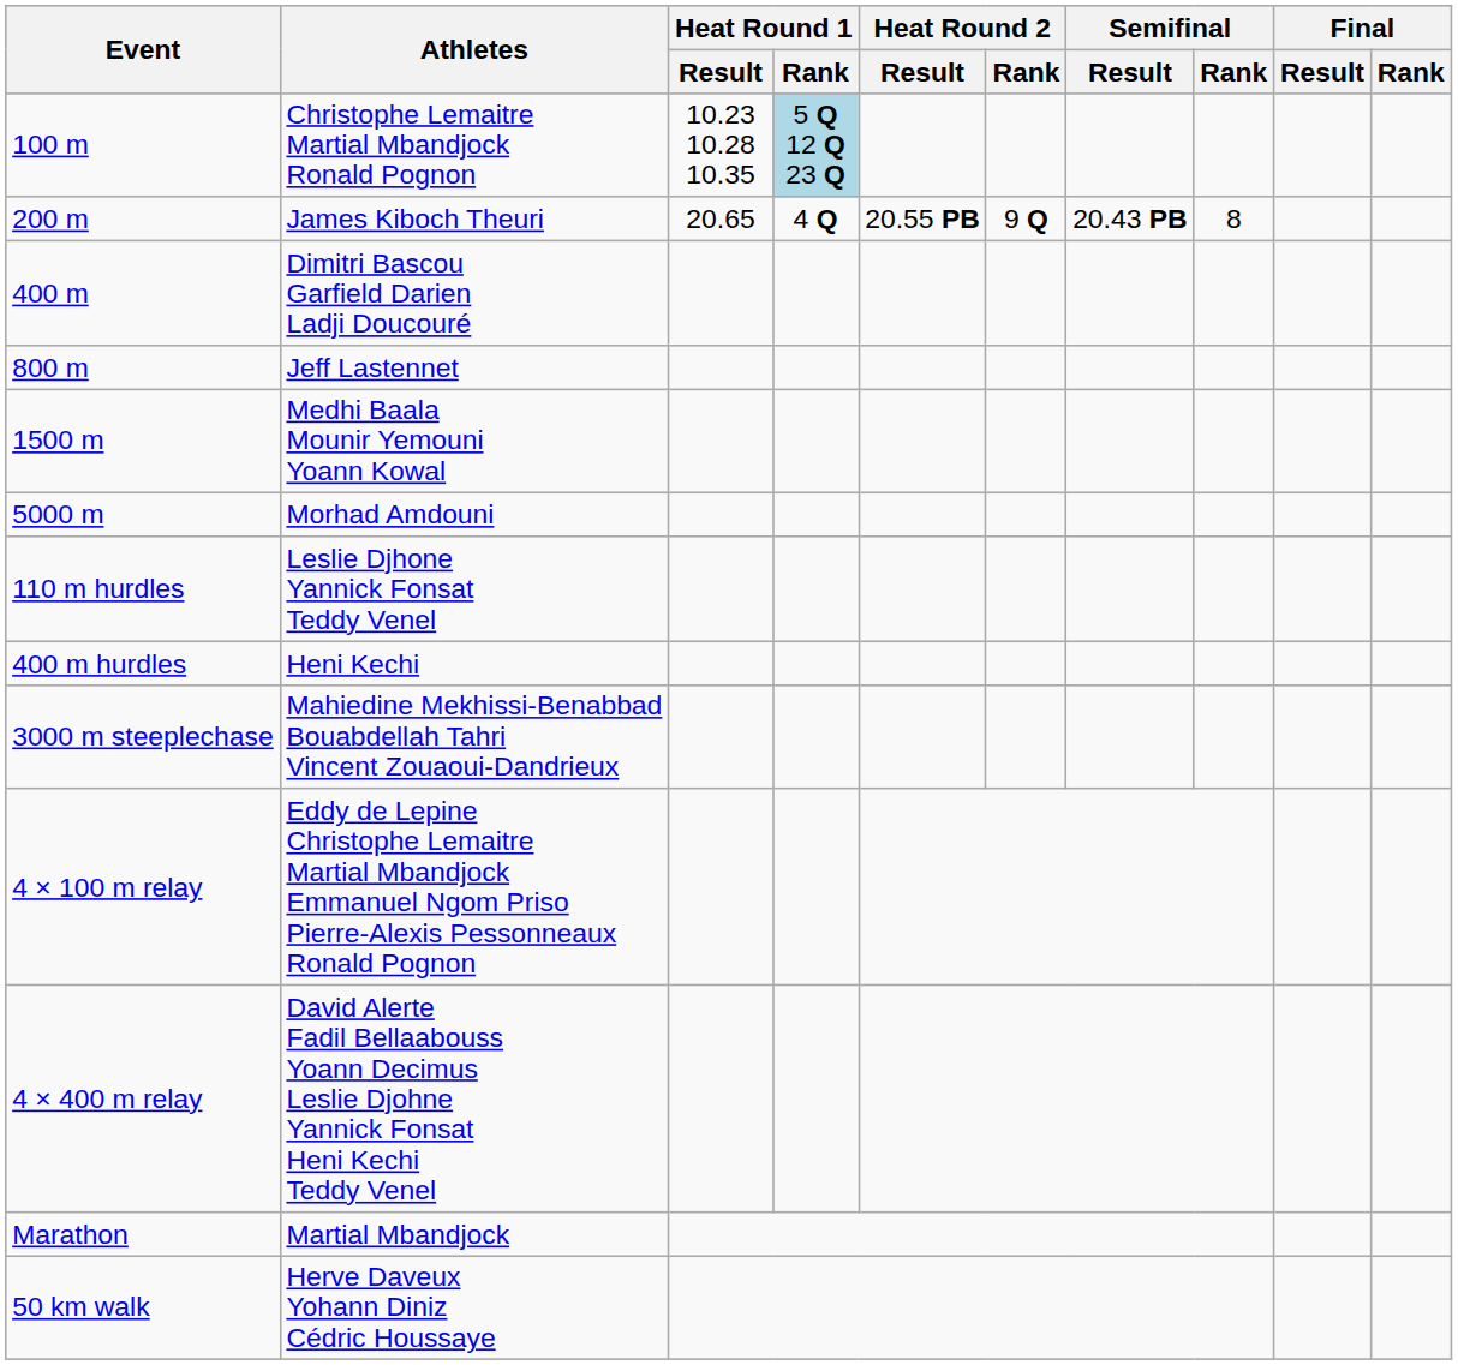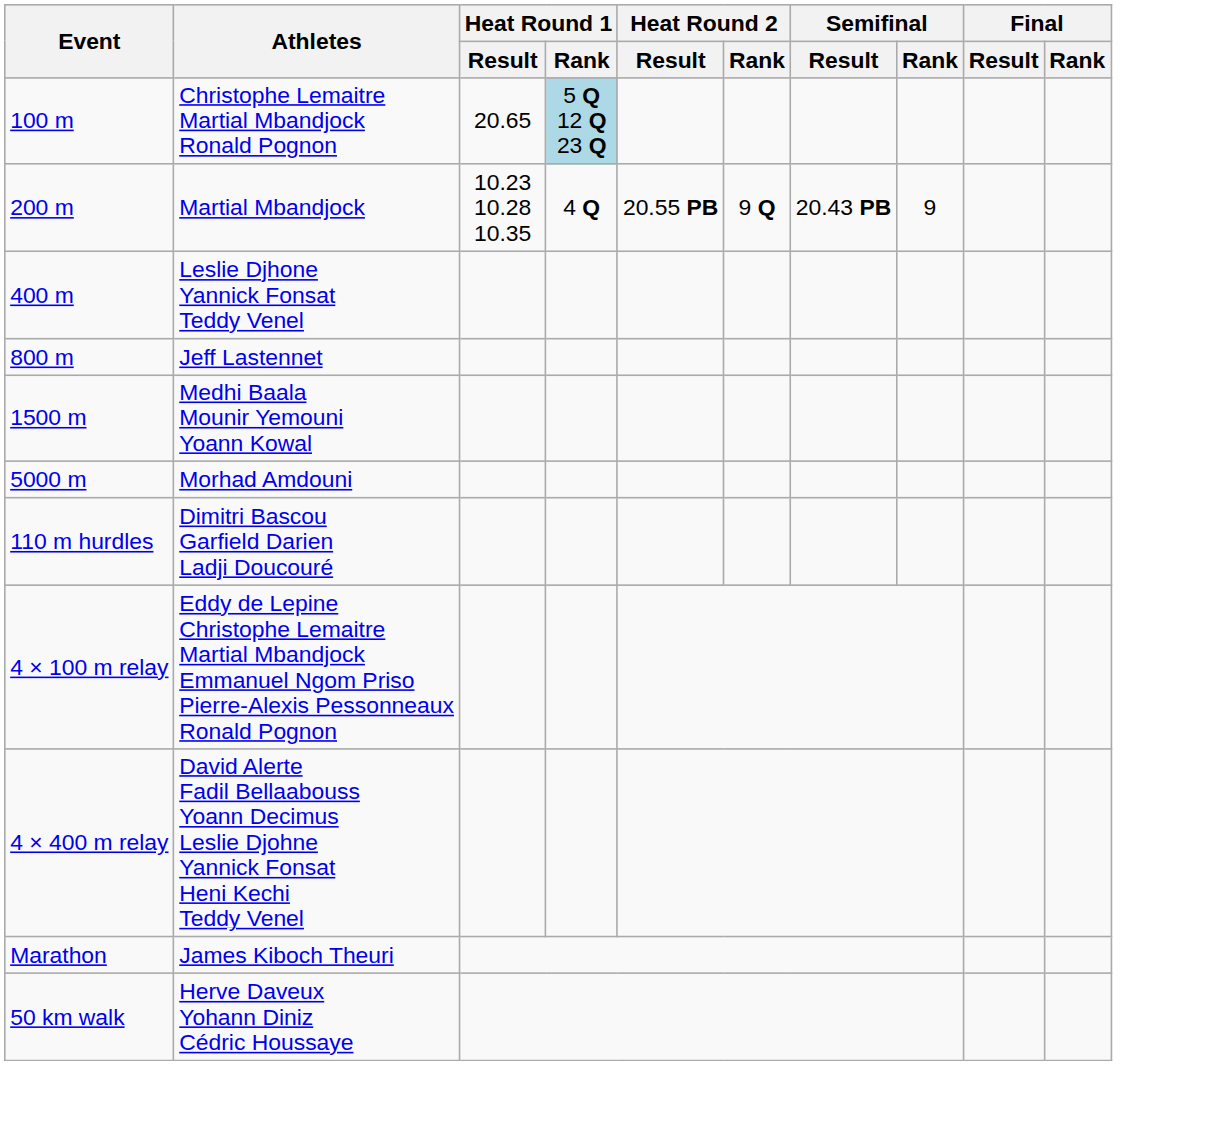 <table class="wikitable" border="1" style="font-size:90%">
 <tr>
 <th rowspan="2">Event</th>
 <th rowspan="2">Athletes</th>
 <th colspan="2">Heat Round 1</th>
 <th colspan="2">Heat Round 2</th>
 <th colspan="2">Semifinal</th>
 <th colspan="2">Final</th>
 </tr>
 <tr>
 <th>Result</th>
 <th>Rank</th>
 <th>Result</th>
 <th>Rank</th>
 <th>Result</th>
 <th>Rank</th>
 <th>Result</th>
 <th>Rank</th>
 </tr>
 <tr>
 <td><a href='#'>100 m</a></td>
 <td><a href='#'>Christophe Lemaitre</a><br><a href='#'>Martial Mbandjock</a><br><a href='#'>Ronald Pognon</a></td>
-<td align=center>10.23<br>10.28<br>10.35</td>
+<td align=center>20.65</td>
 <td align=center style="background: lightblue;">5 <strong>Q</strong><br>12 <strong>Q</strong><br>23 <strong>Q</strong></td>
 <td align=center></td>
 <td align=center></td>
 <td align=center></td>
 <td align=center></td>
 <td align=center></td>
 <td align=center></td>
 </tr>
 <tr>
 <td><a href='#'>200 m</a></td>
-<td><a href='#'>James Kiboch Theuri</a></td>
-<td align=center>20.65</td>
+<td><a href='#'>Martial Mbandjock</a></td>
+<td align=center>10.23<br>10.28<br>10.35</td>
 <td align=center>4 <strong>Q</strong></td>
 <td align=center>20.55 <strong>PB</strong></td>
 <td align=center>9 <strong>Q</strong></td>
 <td align=center>20.43 <strong>PB</strong></td>
-<td align=center>8</td>
+<td align=center>9</td>
 <td align=center></td>
 <td align=center></td>
 </tr>
 <tr>
 <td><a href='#'>400 m</a></td>
-<td><a href='#'>Dimitri Bascou</a><br><a href='#'>Garfield Darien</a><br><a href='#'>Ladji Doucouré</a></td>
+<td><a href='#'>Leslie Djhone</a><br><a href='#'>Yannick Fonsat</a><br><a href='#'>Teddy Venel</a></td>
 <td align=center></td>
 <td align=center></td>
 <td align=center></td>
 <td align=center></td>
 <td align=center></td>
 <td align=center></td>
 <td align=center></td>
 <td align=center></td>
 </tr>
 <tr>
 <td><a href='#'>800 m</a></td>
 <td><a href='#'>Jeff Lastennet</a></td>
 <td align=center></td>
 <td align=center></td>
 <td align=center></td>
 <td align=center></td>
 <td align=center></td>
 <td align=center></td>
 <td align=center></td>
 <td align=center></td>
 </tr>
 <tr>
 <td><a href='#'>1500 m</a></td>
 <td><a href='#'>Medhi Baala</a><br><a href='#'>Mounir Yemouni</a><br><a href='#'>Yoann Kowal</a></td>
 <td align=center></td>
 <td align=center></td>
 <td align=center></td>
 <td align=center></td>
 <td align=center></td>
 <td align=center></td>
 <td align=center></td>
 <td align=center></td>
 </tr>
 <tr>
 <td><a href='#'>5000 m</a></td>
 <td><a href='#'>Morhad Amdouni</a></td>
 <td align=center></td>
 <td align=center></td>
 <td align=center></td>
 <td align=center></td>
 <td align=center></td>
 <td align=center></td>
 <td align=center></td>
 <td align=center></td>
 </tr>
 <tr>
 <td><a href='#'>110 m hurdles</a></td>
-<td><a href='#'>Leslie Djhone</a><br><a href='#'>Yannick Fonsat</a><br><a href='#'>Teddy Venel</a></td>
-<td align=center></td>
-<td align=center></td>
-<td align=center></td>
-<td align=center></td>
-<td align=center></td>
-<td align=center></td>
-<td align=center></td>
-<td align=center></td>
-</tr>
-<tr>
-<td><a href='#'>400 m hurdles</a></td>
-<td><a href='#'>Heni Kechi</a></td>
-<td align=center></td>
-<td align=center></td>
-<td align=center></td>
-<td align=center></td>
-<td align=center></td>
-<td align=center></td>
-<td align=center></td>
-<td align=center></td>
-</tr>
-<tr>
-<td><a href='#'>3000 m steeplechase</a></td>
-<td><a href='#'>Mahiedine Mekhissi-Benabbad</a><br><a href='#'>Bouabdellah Tahri</a><br><a href='#'>Vincent Zouaoui-Dandrieux</a></td>
+<td><a href='#'>Dimitri Bascou</a><br><a href='#'>Garfield Darien</a><br><a href='#'>Ladji Doucouré</a></td>
 <td align=center></td>
 <td align=center></td>
 <td align=center></td>
 <td align=center></td>
 <td align=center></td>
 <td align=center></td>
 <td align=center></td>
 <td align=center></td>
 </tr>
 <tr>
 <td><a href='#'>4 × 100 m relay</a></td>
 <td><a href='#'>Eddy de Lepine</a><br><a href='#'>Christophe Lemaitre</a><br><a href='#'>Martial Mbandjock</a><br><a href='#'>Emmanuel Ngom Priso</a><br><a href='#'>Pierre-Alexis Pessonneaux</a><br><a href='#'>Ronald Pognon</a></td>
 <td align=center></td>
 <td align=center></td>
 <td align=center colspan="4"></td>
 <td align=center></td>
 <td align=center></td>
 </tr>
 <tr>
 <td><a href='#'>4 × 400 m relay</a></td>
 <td><a href='#'>David Alerte</a><br><a href='#'>Fadil Bellaabouss</a><br><a href='#'>Yoann Decimus</a><br><a href='#'>Leslie Djohne</a><br><a href='#'>Yannick Fonsat</a><br><a href='#'>Heni Kechi</a><br><a href='#'>Teddy Venel</a></td>
 <td align=center></td>
 <td align=center></td>
 <td align=center colspan="4"></td>
 <td align=center></td>
 <td align=center></td>
 </tr>
 <tr>
 <td><a href='#'>Marathon</a></td>
-<td><a href='#'>Martial Mbandjock</a></td>
+<td><a href='#'>James Kiboch Theuri</a></td>
 <td align=center colspan="6"></td>
 <td align=center></td>
 <td align=center></td>
 </tr>
 <tr>
 <td><a href='#'>50 km walk</a></td>
 <td><a href='#'>Herve Daveux</a><br><a href='#'>Yohann Diniz</a><br><a href='#'>Cédric Houssaye</a></td>
 <td align=center colspan="6"></td>
 <td align=center></td>
 <td align=center></td>
 </tr>
 </table>
